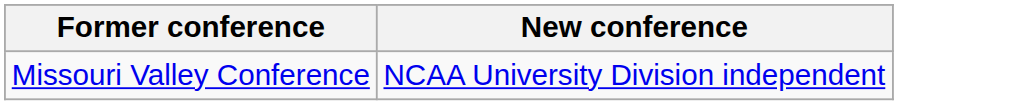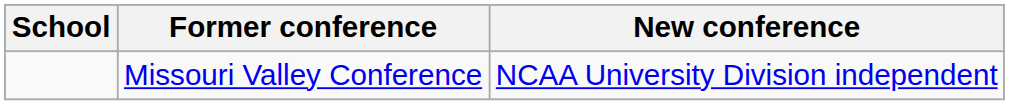 <table class="wikitable sortable">
 <tr>
+<th>School</th>
 <th>Former conference</th>
 <th>New conference</th>
 </tr>
 <tr>
+<td></td>
 <td><a href='#'>Missouri Valley Conference</a></td>
 <td><a href='#'>NCAA University Division independent</a></td>
 </tr>
 </table>
